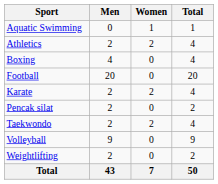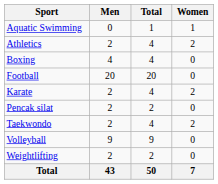 <table class="wikitable sortable" style="font-size:90%; text-align:center;">
 <tr>
 <th width=120>Sport</th>
 <th width=55>Men</th>
+<th width=55>Total</th>
 <th width=55>Women</th>
-<th width=55>Total</th>
 </tr>
 <tr>
 <td align=left><a href='#'>Aquatic Swimming</a></td>
 <td>0</td>
 <td>1</td>
 <td>1</td>
 </tr>
 <tr>
 <td align=left><a href='#'>Athletics</a></td>
 <td>2</td>
+<td>4</td>
 <td>2</td>
-<td>4</td>
 </tr>
 <tr>
 <td align=left><a href='#'>Boxing</a></td>
 <td>4</td>
+<td>4</td>
 <td>0</td>
-<td>4</td>
 </tr>
 <tr>
 <td align=left><a href='#'>Football</a></td>
 <td>20</td>
+<td>20</td>
 <td>0</td>
-<td>20</td>
 </tr>
 <tr>
 <td align=left><a href='#'>Karate</a></td>
 <td>2</td>
+<td>4</td>
 <td>2</td>
-<td>4</td>
 </tr>
 <tr>
 <td align=left><a href='#'>Pencak silat</a></td>
 <td>2</td>
+<td>2</td>
 <td>0</td>
-<td>2</td>
 </tr>
 <tr>
 <td align=left><a href='#'>Taekwondo</a></td>
 <td>2</td>
+<td>4</td>
 <td>2</td>
-<td>4</td>
 </tr>
 <tr>
 <td align=left><a href='#'>Volleyball</a></td>
 <td>9</td>
+<td>9</td>
 <td>0</td>
-<td>9</td>
 </tr>
 <tr>
 <td align=left><a href='#'>Weightlifting</a></td>
 <td>2</td>
+<td>2</td>
 <td>0</td>
-<td>2</td>
 </tr>
 <tr class="sortbottom">
 <th>Total</th>
 <th>43</th>
+<th>50</th>
 <th>7</th>
-<th>50</th>
 </tr>
 </table>
